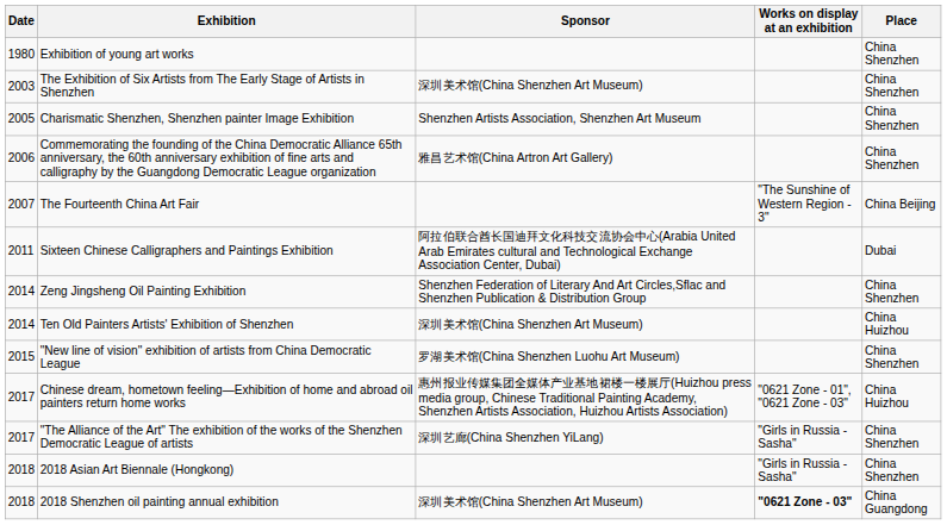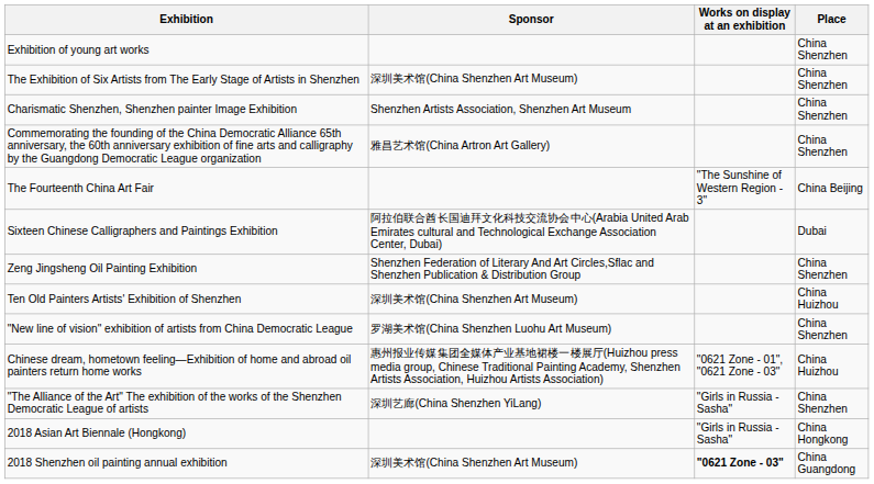 <table class="wikitable">
 <tr>
-<th>Date</th>
 <th>Exhibition</th>
 <th>Sponsor</th>
 <th>Works on display at an exhibition</th>
 <th>Place</th>
 </tr>
 <tr>
-<td>1980</td>
 <td>Exhibition of young art works</td>
 <td></td>
 <td></td>
 <td>China Shenzhen</td>
 </tr>
 <tr>
-<td>2003</td>
 <td>The Exhibition of Six Artists from The Early Stage of Artists in Shenzhen</td>
 <td>深圳美术馆(China Shenzhen Art Museum)</td>
 <td></td>
 <td>China Shenzhen</td>
 </tr>
 <tr>
-<td>2005</td>
 <td>Charismatic Shenzhen, Shenzhen painter Image Exhibition</td>
 <td>Shenzhen Artists Association, Shenzhen Art Museum</td>
 <td></td>
 <td>China Shenzhen</td>
 </tr>
 <tr>
-<td>2006</td>
 <td>Commemorating the founding of the China Democratic Alliance 65th anniversary, the 60th anniversary exhibition of fine arts and calligraphy by the Guangdong Democratic League organization</td>
 <td>雅昌艺术馆(China Artron Art Gallery)</td>
 <td></td>
 <td>China Shenzhen</td>
 </tr>
 <tr>
-<td>2007</td>
 <td>The Fourteenth China Art Fair</td>
 <td></td>
 <td>"The Sunshine of Western Region - 3"</td>
 <td>China Beijing</td>
 </tr>
 <tr>
-<td>2011</td>
 <td>Sixteen Chinese Calligraphers and Paintings Exhibition</td>
 <td>阿拉伯联合酋长国迪拜文化科技交流协会中心(Arabia United Arab Emirates cultural and Technological Exchange Association Center, Dubai)</td>
 <td></td>
 <td>Dubai</td>
 </tr>
 <tr>
-<td>2014</td>
 <td>Zeng Jingsheng Oil Painting Exhibition</td>
 <td>Shenzhen Federation of Literary And Art Circles,Sflac and Shenzhen Publication & Distribution Group</td>
 <td></td>
 <td>China Shenzhen</td>
 </tr>
 <tr>
-<td>2014</td>
 <td>Ten Old Painters Artists' Exhibition of Shenzhen</td>
 <td>深圳美术馆(China Shenzhen Art Museum)</td>
 <td></td>
 <td>China Huizhou</td>
 </tr>
 <tr>
-<td>2015</td>
 <td>"New line of vision" exhibition of artists from China Democratic League</td>
 <td>罗湖美术馆(China Shenzhen Luohu Art Museum)</td>
 <td></td>
 <td>China Shenzhen</td>
 </tr>
 <tr>
-<td>2017</td>
 <td>Chinese dream, hometown feeling—Exhibition of home and abroad oil painters return home works</td>
 <td>惠州报业传媒集团全媒体产业基地裙楼一楼展厅(Huizhou press media group, Chinese Traditional Painting Academy, Shenzhen Artists Association, Huizhou Artists Association)</td>
 <td>"0621 Zone - 01", "0621 Zone - 03"</td>
 <td>China Huizhou</td>
 </tr>
 <tr>
-<td>2017</td>
 <td>"The Alliance of the Art" The exhibition of the works of the Shenzhen Democratic League of artists</td>
 <td>深圳艺廊(China Shenzhen YiLang)</td>
 <td>"Girls in Russia - Sasha"</td>
 <td>China Shenzhen</td>
 </tr>
 <tr>
-<td>2018</td>
 <td>2018 Asian Art Biennale (Hongkong)</td>
 <td></td>
 <td>"Girls in Russia - Sasha"</td>
-<td>China Shenzhen</td>
+<td>China Hongkong</td>
 </tr>
 <tr>
-<td>2018</td>
 <td>2018 Shenzhen oil painting annual exhibition</td>
 <td>深圳美术馆(China Shenzhen Art Museum)</td>
 <td><strong>"0621 Zone - 03"</strong></td>
 <td>China Guangdong</td>
 </tr>
 </table>
